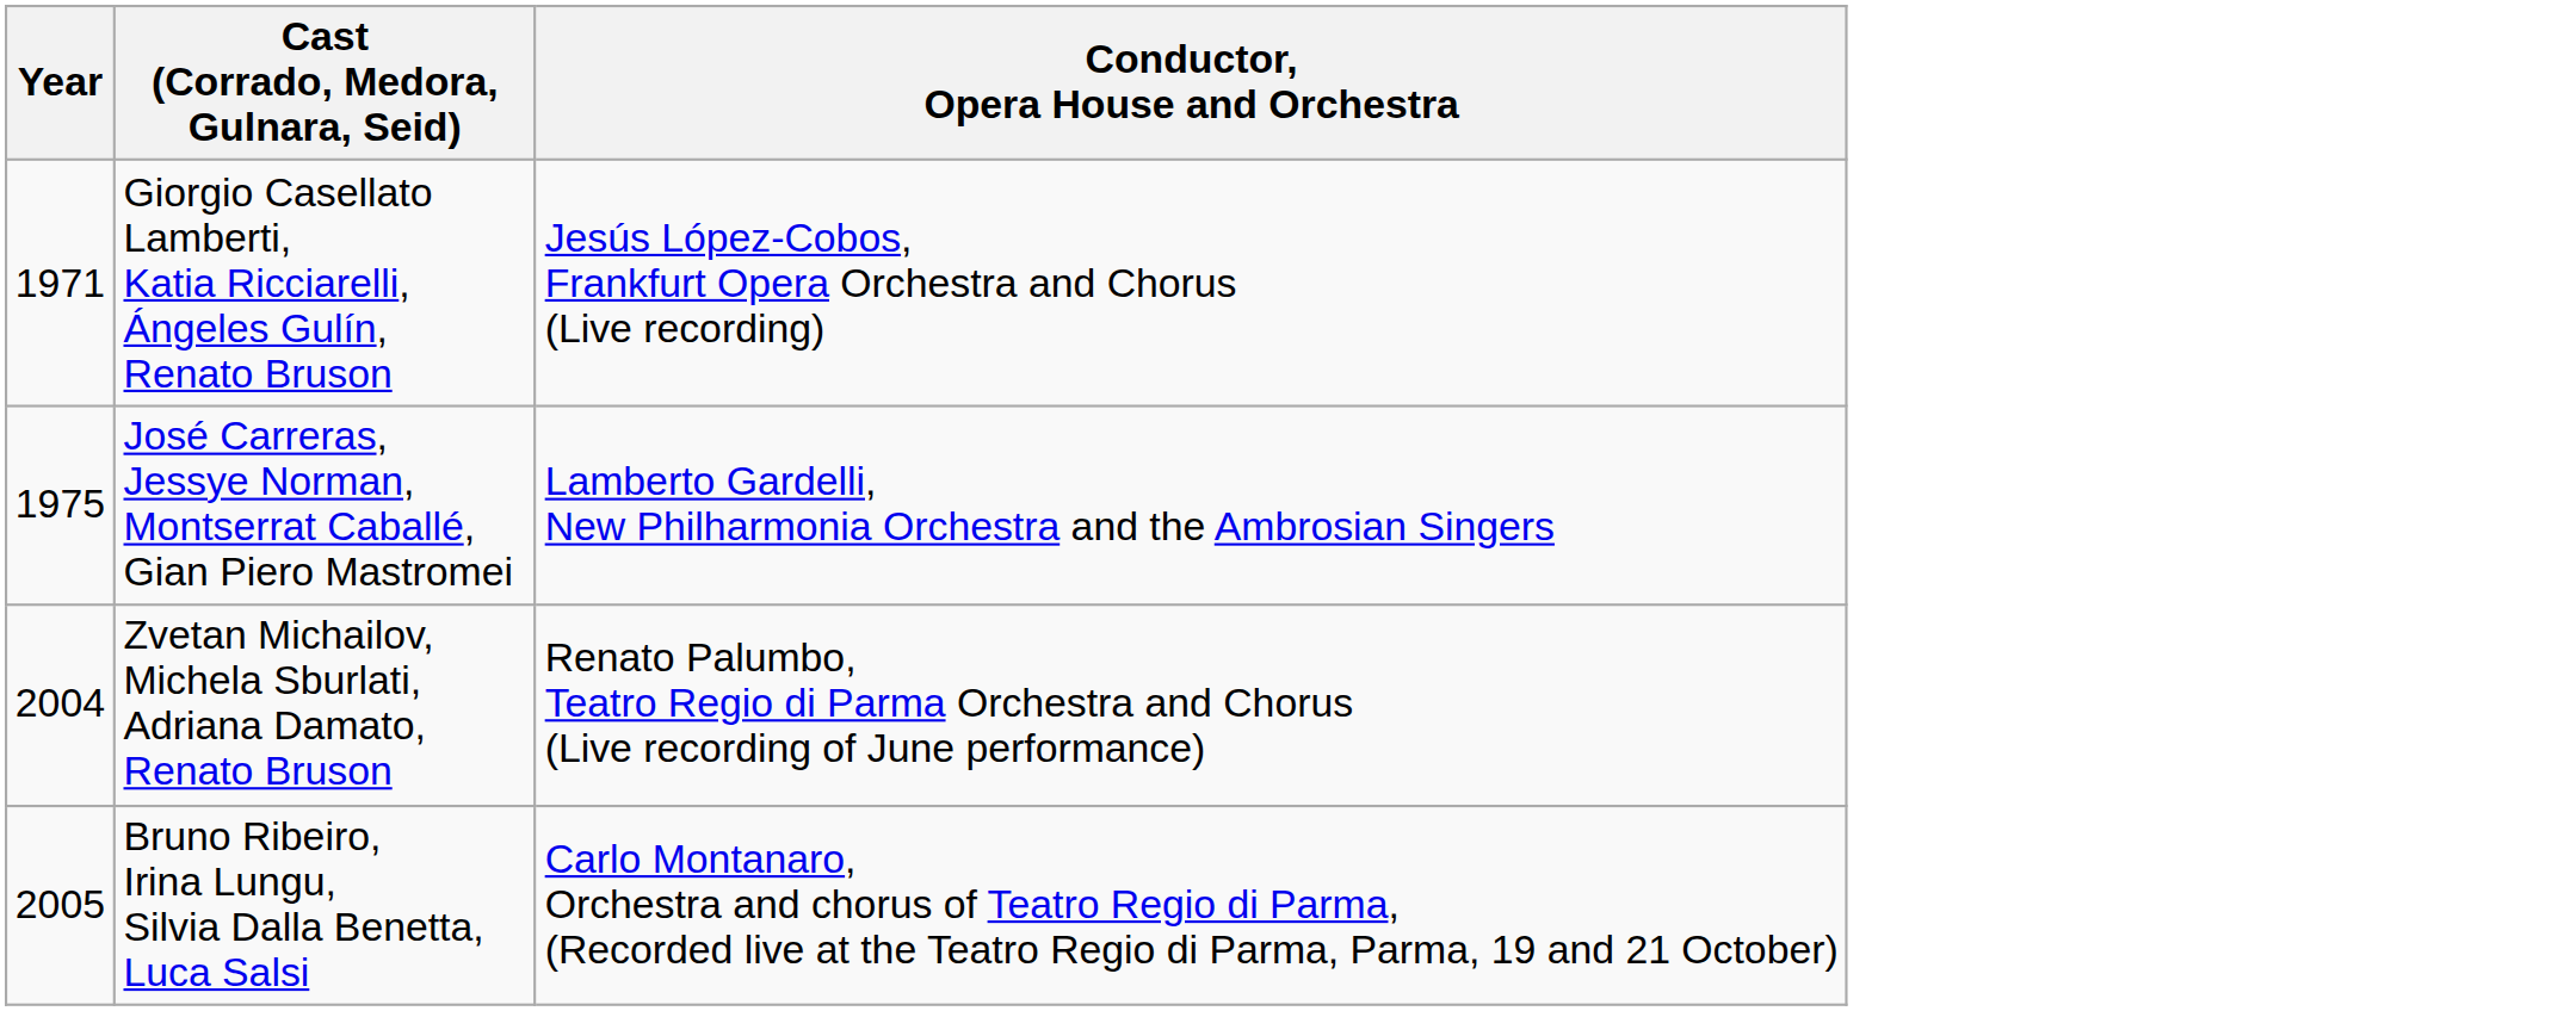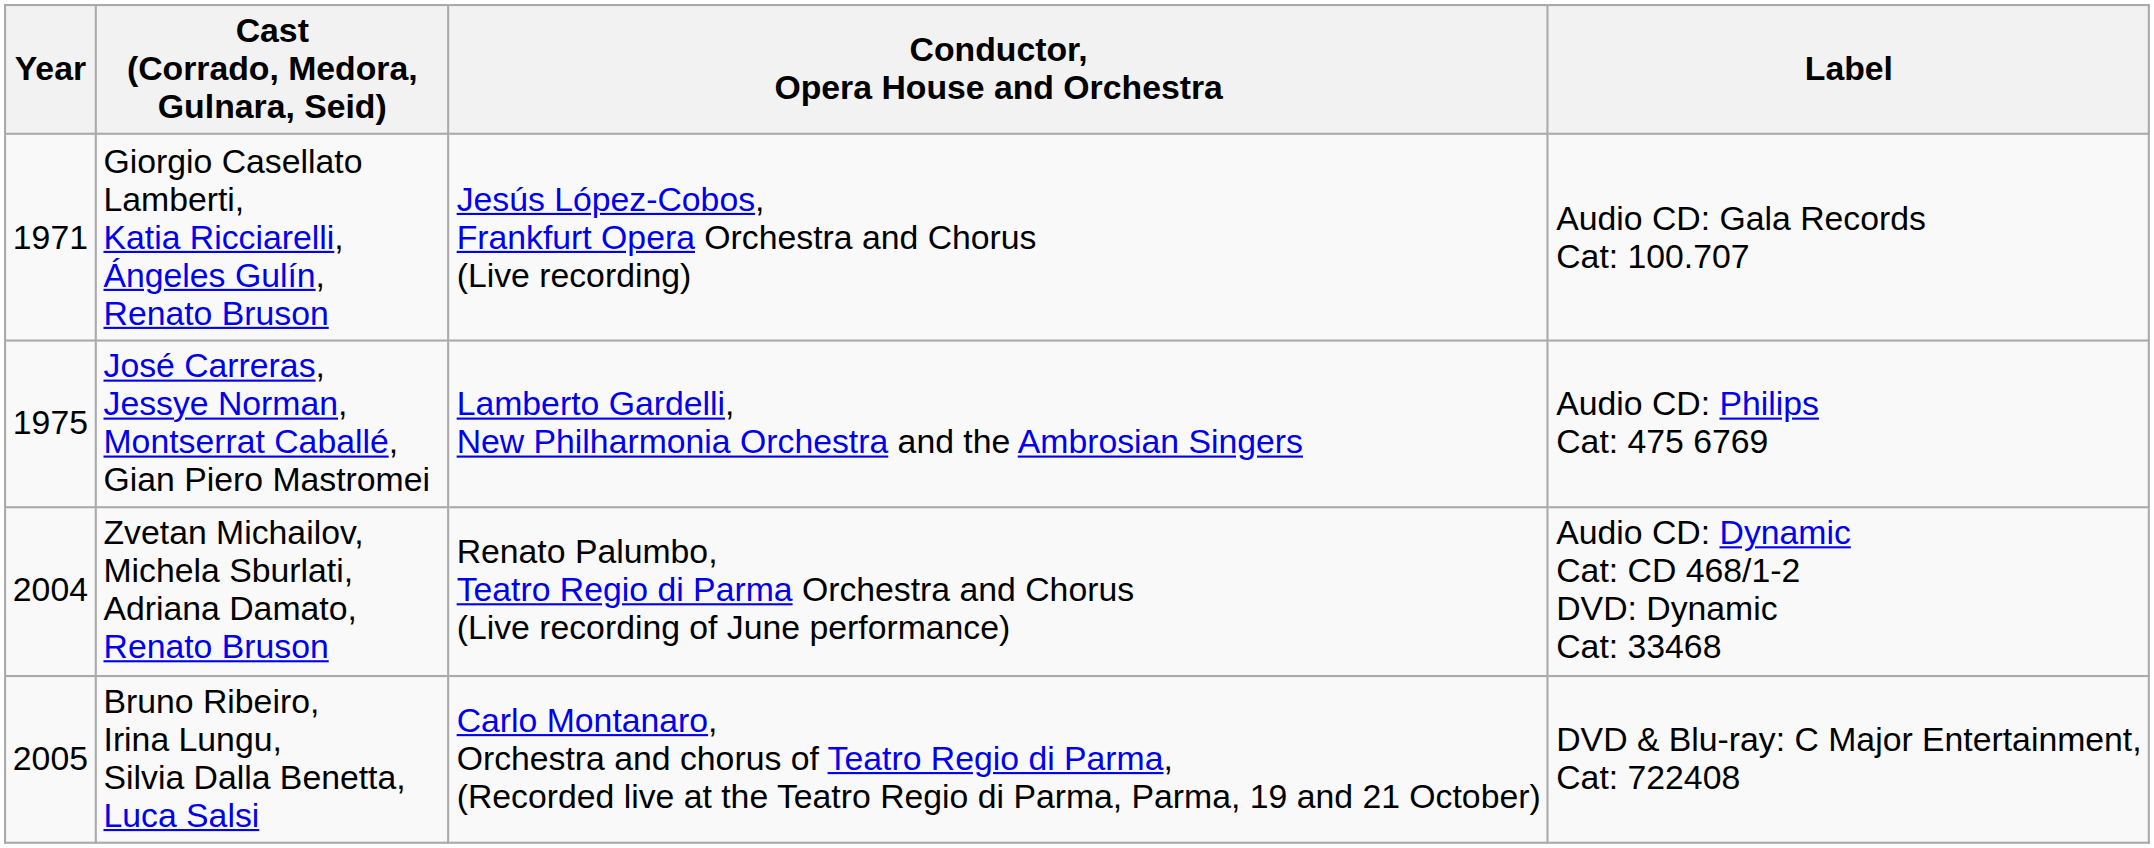 <table class="wikitable">
 <tr>
 <th>Year</th>
 <th width="160">Cast<br>(Corrado, Medora, Gulnara, Seid)</th>
 <th>Conductor,<br>Opera House and Orchestra</th>
+<th>Label</th>
 </tr>
 <tr>
 <td>1971</td>
 <td>Giorgio Casellato Lamberti,<br><a href='#'>Katia Ricciarelli</a>,<br><a href='#'>Ángeles Gulín</a>,<br><a href='#'>Renato Bruson</a></td>
 <td><a href='#'>Jesús López-Cobos</a>,<br><a href='#'>Frankfurt Opera</a> Orchestra and Chorus<br>(Live recording)</td>
+<td>Audio CD: Gala Records<br>Cat: 100.707</td>
 </tr>
 <tr>
 <td>1975</td>
 <td><a href='#'>José Carreras</a>,<br><a href='#'>Jessye Norman</a>,<br><a href='#'>Montserrat Caballé</a>,<br>Gian Piero Mastromei</td>
 <td><a href='#'>Lamberto Gardelli</a>,<br><a href='#'>New Philharmonia Orchestra</a> and the <a href='#'>Ambrosian Singers</a></td>
+<td>Audio CD: <a href='#'>Philips</a><br>Cat: 475 6769<br></td>
 </tr>
 <tr>
 <td>2004</td>
 <td>Zvetan Michailov,<br>Michela Sburlati,<br>Adriana Damato,<br><a href='#'>Renato Bruson</a></td>
 <td>Renato Palumbo,<br><a href='#'>Teatro Regio di Parma</a> Orchestra and Chorus<br>(Live recording of June performance)</td>
+<td>Audio CD: <a href='#'>Dynamic</a><br>Cat: CD 468/1-2<br>DVD: Dynamic <br>Cat: 33468</td>
 </tr>
 <tr>
 <td>2005</td>
 <td>Bruno Ribeiro,<br>Irina Lungu,<br>Silvia Dalla Benetta,<br><a href='#'>Luca Salsi</a></td>
 <td><a href='#'>Carlo Montanaro</a>, <br>Orchestra and chorus of <a href='#'>Teatro Regio di Parma</a>,<br>(Recorded live at the Teatro Regio di Parma, Parma, 19 and 21 October)</td>
+<td>DVD & Blu-ray: C Major Entertainment,<br>Cat: 722408</td>
 </tr>
 </table>
